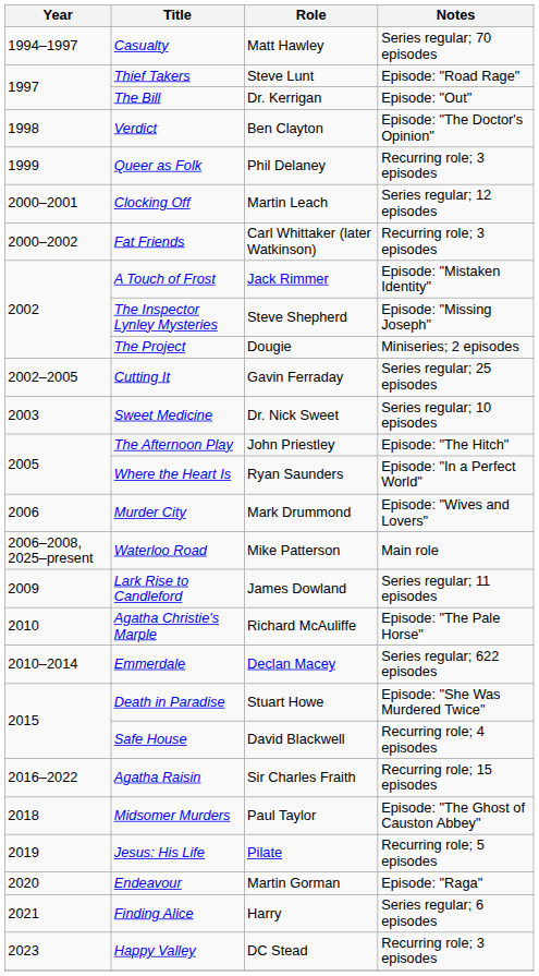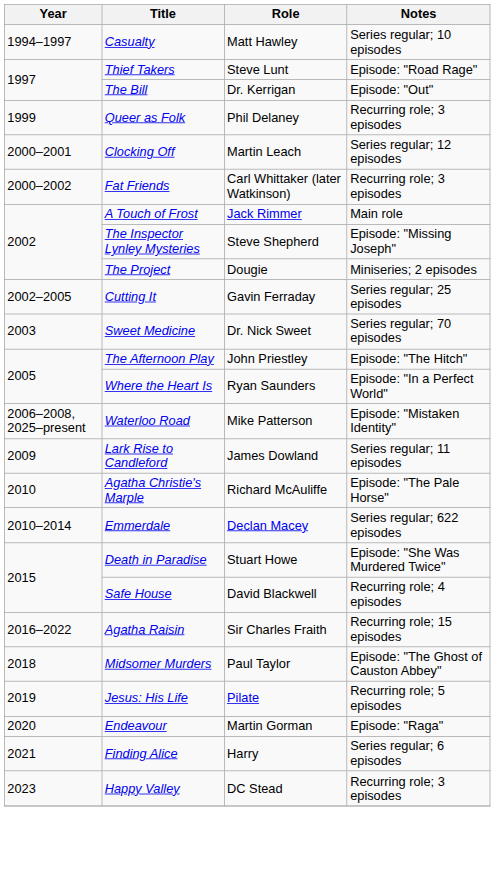 <table class="wikitable">
 <tr>
 <th>Year</th>
 <th>Title</th>
 <th>Role</th>
 <th>Notes</th>
 </tr>
 <tr>
 <td>1994–1997</td>
 <td><em><a href='#'>Casualty</a></em></td>
 <td>Matt Hawley</td>
-<td>Series regular; 70 episodes</td>
+<td>Series regular; 10 episodes</td>
 </tr>
 <tr>
 <td rowspan="2">1997</td>
 <td><em><a href='#'>Thief Takers</a></em></td>
 <td>Steve Lunt</td>
 <td>Episode: "Road Rage"</td>
 </tr>
 <tr>
 <td><em><a href='#'>The Bill</a></em></td>
 <td>Dr. Kerrigan</td>
 <td>Episode: "Out"</td>
-</tr>
-<tr>
-<td>1998</td>
-<td><em><a href='#'>Verdict</a></em></td>
-<td>Ben Clayton</td>
-<td>Episode: "The Doctor's Opinion"</td>
 </tr>
 <tr>
 <td>1999</td>
 <td><em><a href='#'>Queer as Folk</a></em></td>
 <td>Phil Delaney</td>
 <td>Recurring role; 3 episodes</td>
 </tr>
 <tr>
 <td>2000–2001</td>
 <td><em><a href='#'>Clocking Off</a></em></td>
 <td>Martin Leach</td>
 <td>Series regular; 12 episodes</td>
 </tr>
 <tr>
 <td>2000–2002</td>
 <td><em><a href='#'>Fat Friends</a></em></td>
 <td>Carl Whittaker (later Watkinson)</td>
 <td>Recurring role; 3 episodes</td>
 </tr>
 <tr>
 <td rowspan="3">2002</td>
 <td><em><a href='#'>A Touch of Frost</a></em></td>
 <td><a href='#'>Jack Rimmer</a></td>
-<td>Episode: "Mistaken Identity"</td>
+<td>Main role</td>
 </tr>
 <tr>
 <td><em><a href='#'>The Inspector Lynley Mysteries</a></em></td>
 <td>Steve Shepherd</td>
 <td>Episode: "Missing Joseph"</td>
 </tr>
 <tr>
 <td><em><a href='#'>The Project</a></em></td>
 <td>Dougie</td>
 <td>Miniseries; 2 episodes</td>
 </tr>
 <tr>
 <td>2002–2005</td>
 <td><em><a href='#'>Cutting It</a></em></td>
 <td>Gavin Ferraday</td>
 <td>Series regular; 25 episodes</td>
 </tr>
 <tr>
 <td>2003</td>
 <td><em><a href='#'>Sweet Medicine</a></em></td>
 <td>Dr. Nick Sweet</td>
-<td>Series regular; 10 episodes</td>
+<td>Series regular; 70 episodes</td>
 </tr>
 <tr>
 <td rowspan="2">2005</td>
 <td><em><a href='#'>The Afternoon Play</a></em></td>
 <td>John Priestley</td>
 <td>Episode: "The Hitch"</td>
 </tr>
 <tr>
 <td><em><a href='#'>Where the Heart Is</a></em></td>
 <td>Ryan Saunders</td>
 <td>Episode: "In a Perfect World"</td>
 </tr>
 <tr>
-<td>2006</td>
-<td><em><a href='#'>Murder City</a></em></td>
-<td>Mark Drummond</td>
-<td>Episode: "Wives and Lovers"</td>
-</tr>
-<tr>
 <td>2006–2008, 2025–present</td>
 <td><em><a href='#'>Waterloo Road</a></em></td>
 <td>Mike Patterson</td>
-<td>Main role</td>
+<td>Episode: "Mistaken Identity"</td>
 </tr>
 <tr>
 <td>2009</td>
 <td><em><a href='#'>Lark Rise to Candleford</a></em></td>
 <td>James Dowland</td>
 <td>Series regular; 11 episodes</td>
 </tr>
 <tr>
 <td>2010</td>
 <td><em><a href='#'>Agatha Christie's Marple</a></em></td>
 <td>Richard McAuliffe</td>
 <td>Episode: "The Pale Horse"</td>
 </tr>
 <tr>
 <td>2010–2014</td>
 <td><em><a href='#'>Emmerdale</a></em></td>
 <td><a href='#'>Declan Macey</a></td>
 <td>Series regular; 622 episodes</td>
 </tr>
 <tr>
 <td rowspan="2">2015</td>
 <td><em><a href='#'>Death in Paradise</a></em></td>
 <td>Stuart Howe</td>
 <td>Episode: "She Was Murdered Twice"</td>
 </tr>
 <tr>
 <td><em><a href='#'>Safe House</a></em></td>
 <td>David Blackwell</td>
 <td>Recurring role; 4 episodes</td>
 </tr>
 <tr>
 <td>2016–2022</td>
 <td><em><a href='#'>Agatha Raisin</a></em></td>
 <td>Sir Charles Fraith</td>
 <td>Recurring role; 15 episodes</td>
 </tr>
 <tr>
 <td>2018</td>
 <td><em><a href='#'>Midsomer Murders</a></em></td>
 <td>Paul Taylor</td>
 <td>Episode: "The Ghost of Causton Abbey"</td>
 </tr>
 <tr>
 <td>2019</td>
 <td><em><a href='#'>Jesus: His Life</a></em></td>
 <td><a href='#'>Pilate</a></td>
 <td>Recurring role; 5 episodes</td>
 </tr>
 <tr>
 <td>2020</td>
 <td><em><a href='#'>Endeavour</a></em></td>
 <td>Martin Gorman</td>
 <td>Episode: "Raga"</td>
 </tr>
 <tr>
 <td>2021</td>
 <td><em><a href='#'>Finding Alice</a></em></td>
 <td>Harry</td>
 <td>Series regular; 6 episodes</td>
 </tr>
 <tr>
 <td>2023</td>
 <td><em><a href='#'>Happy Valley</a></em></td>
 <td>DC Stead</td>
 <td>Recurring role; 3 episodes</td>
 </tr>
 <tr>
 </tr>
 </table>
